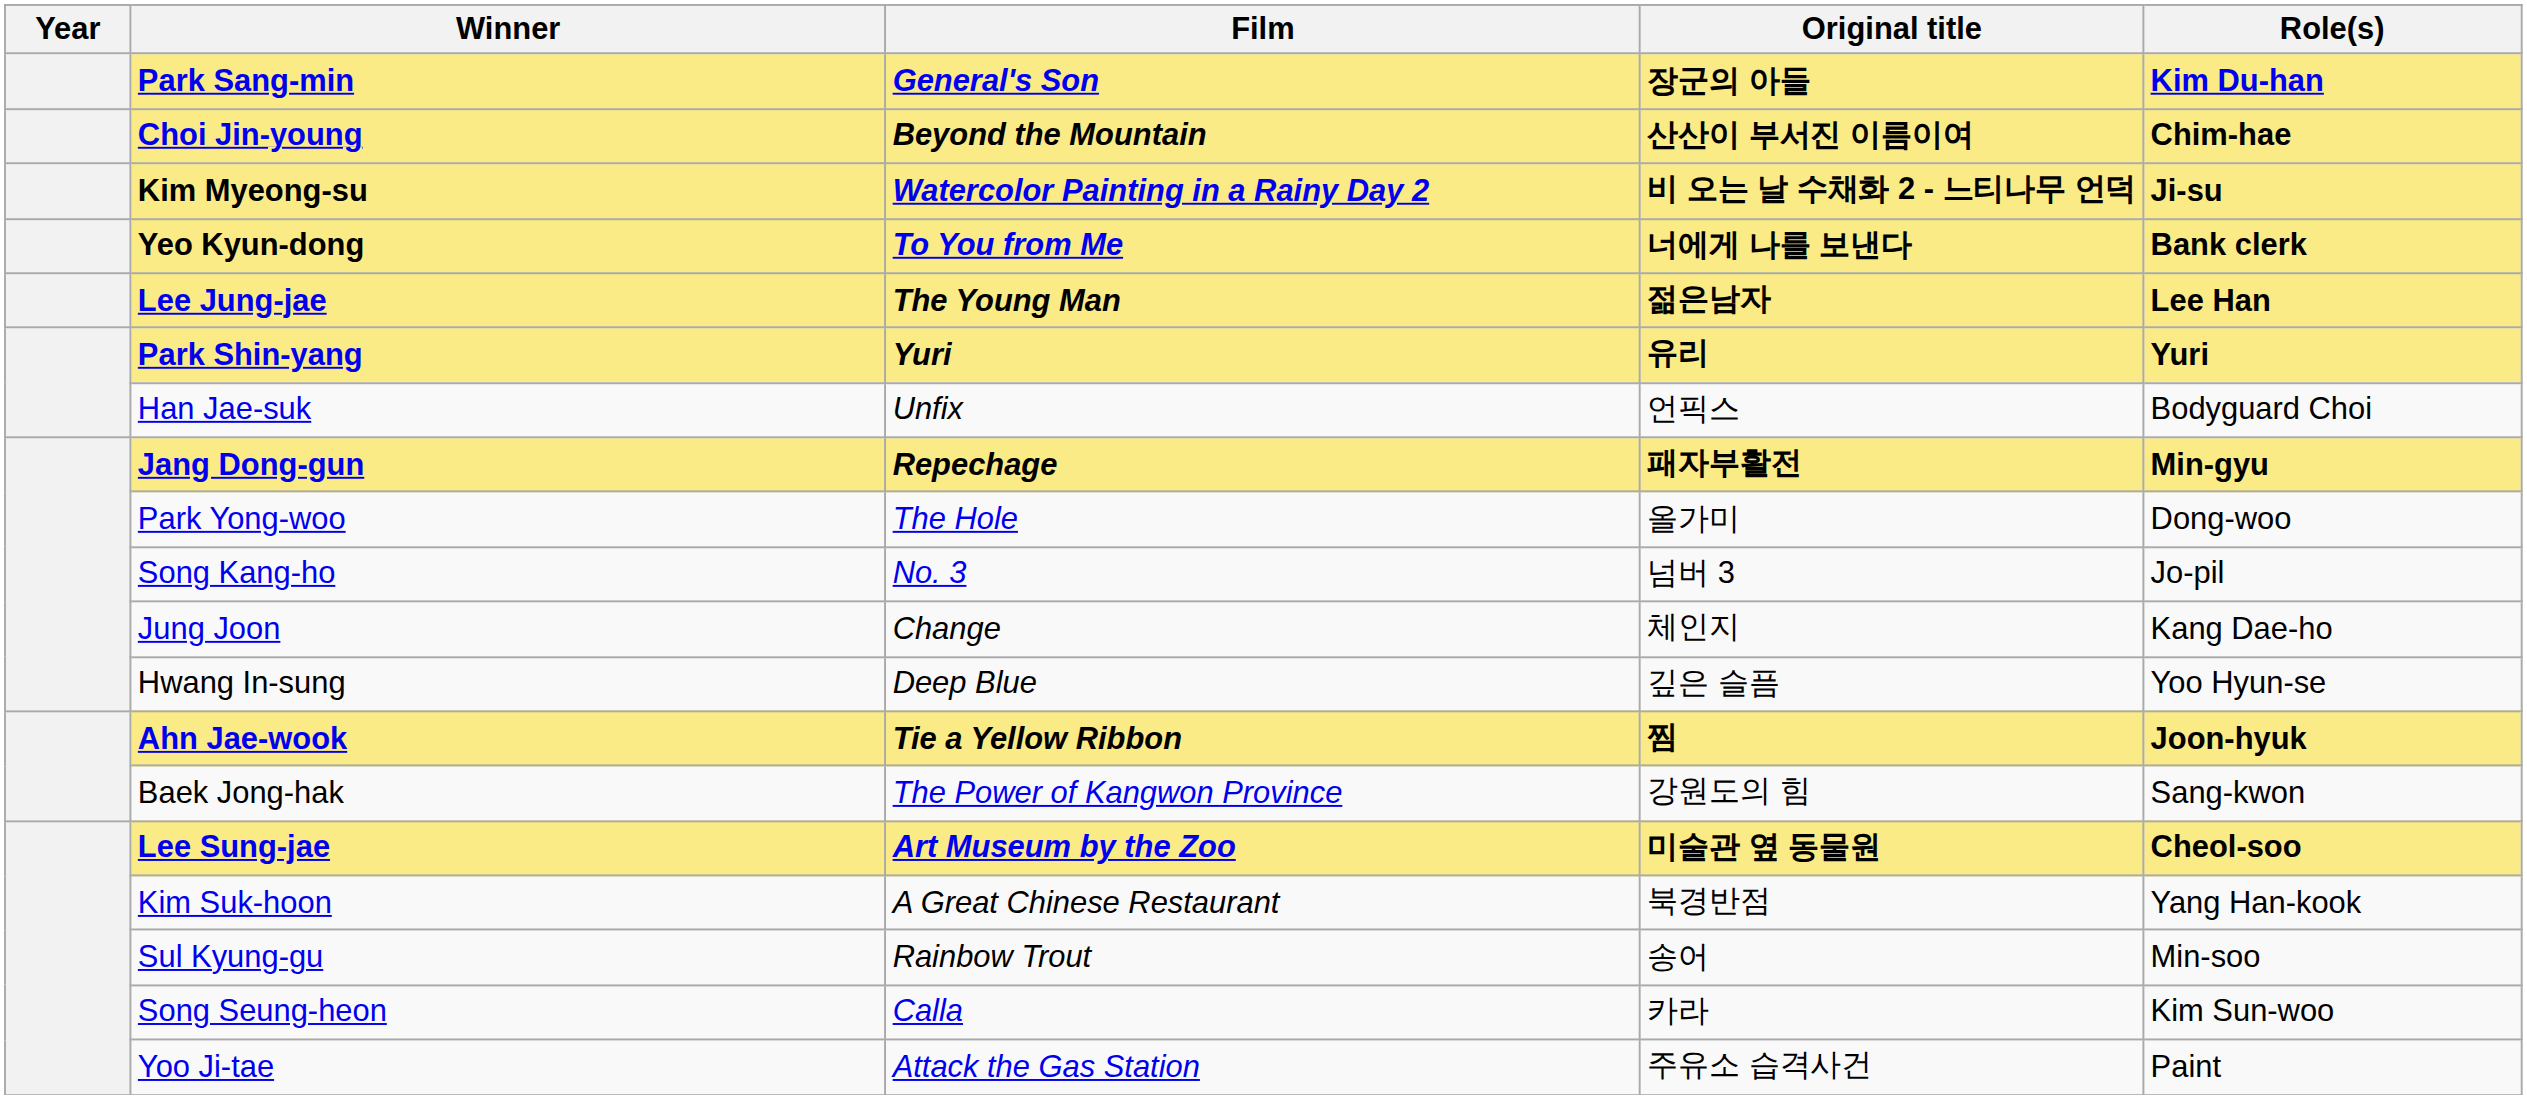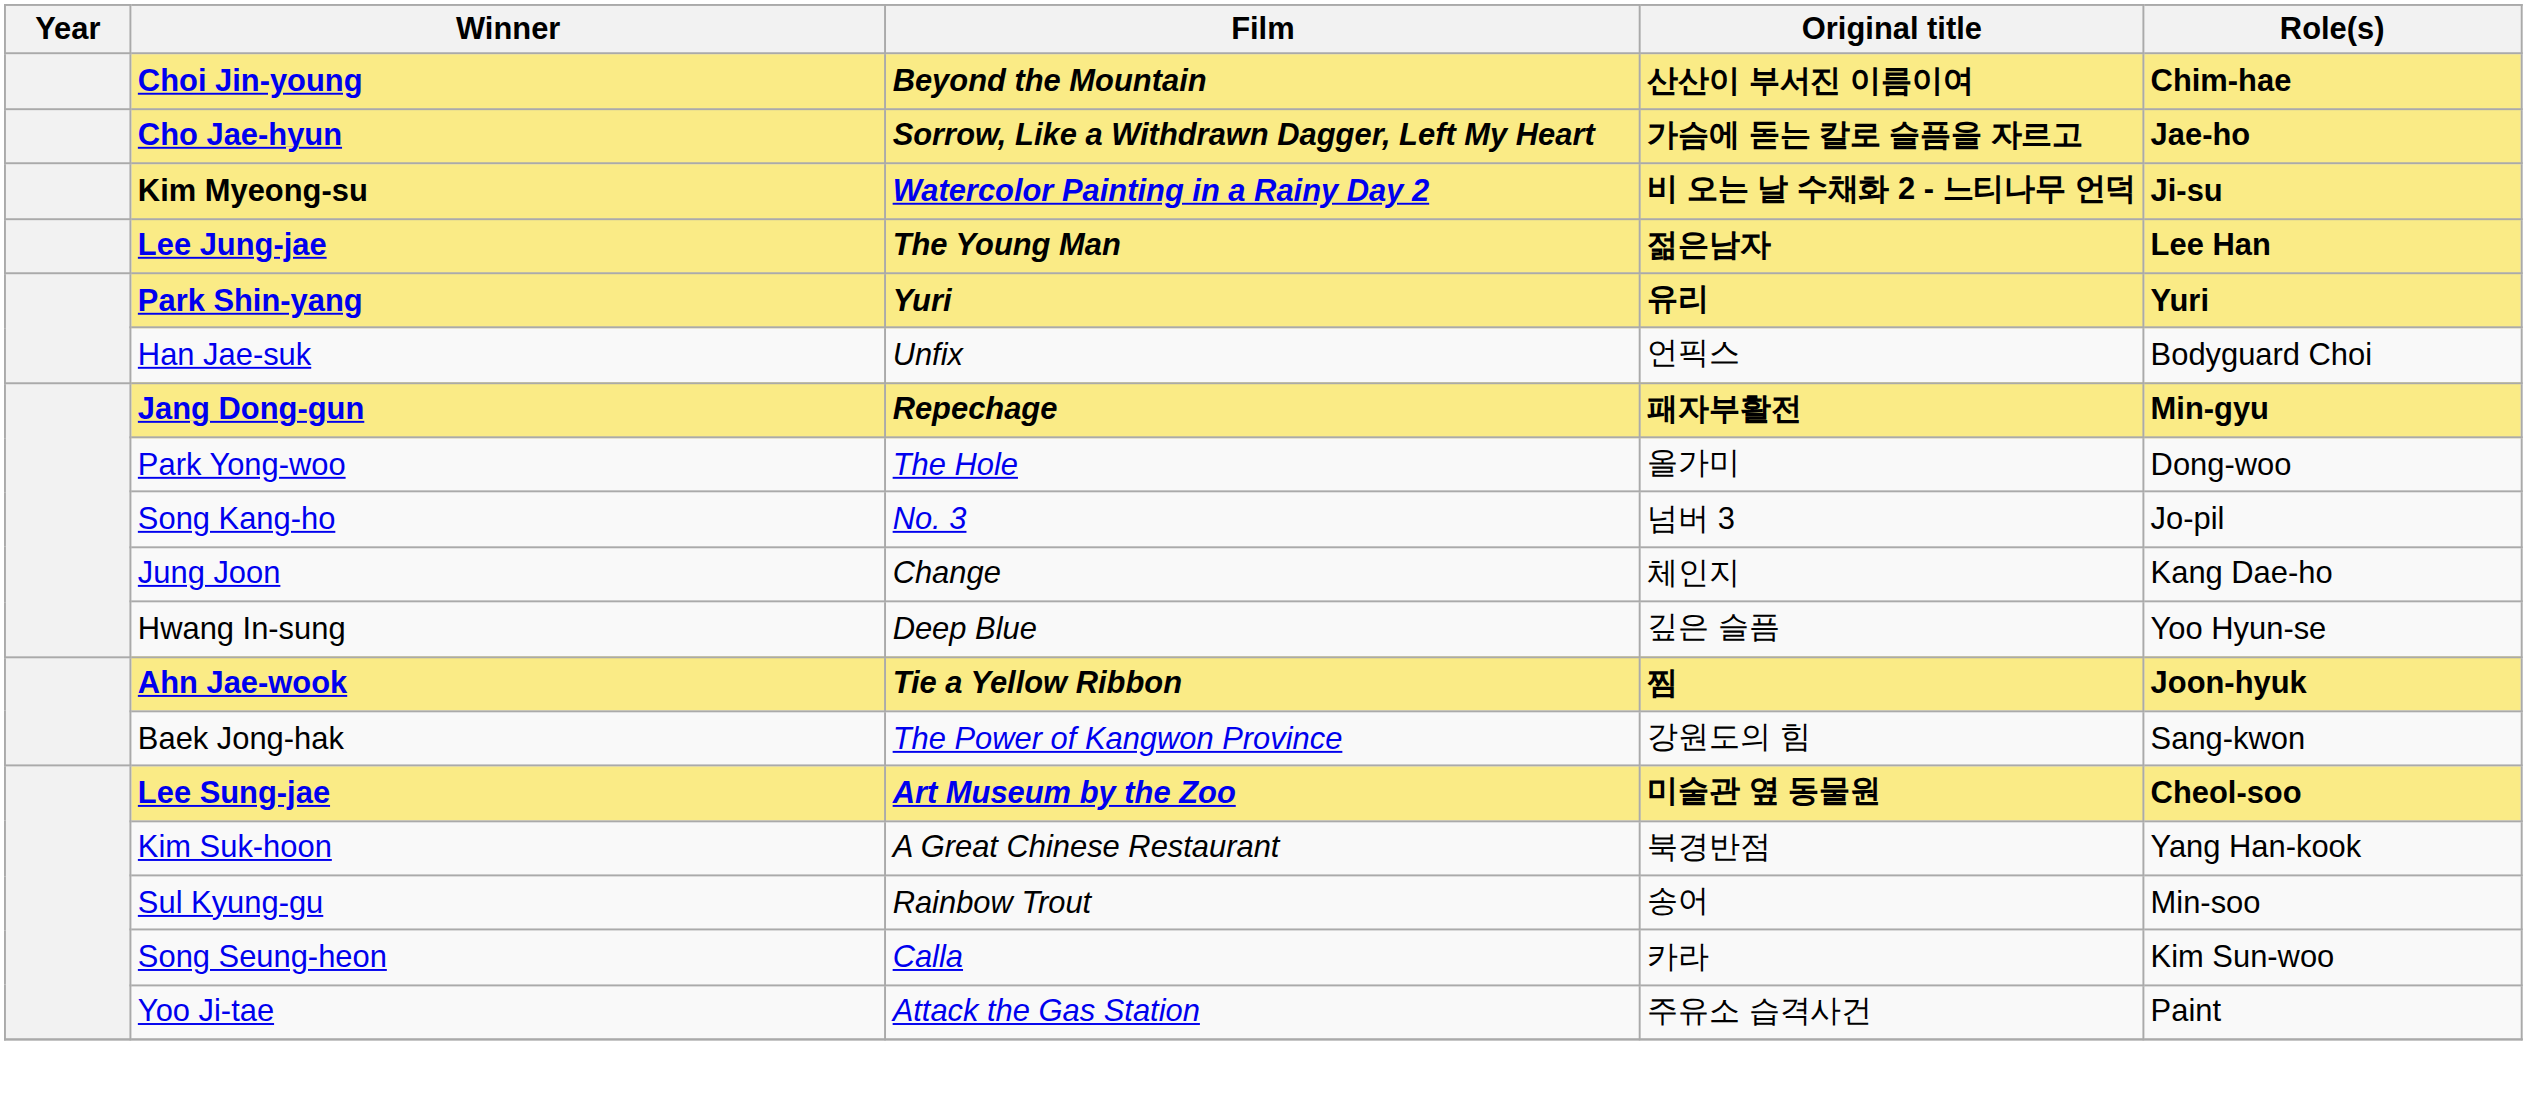 <table class="wikitable">
 <tr>
 <th style="width:5%;">Year</th>
 <th style="width:30%;">Winner</th>
 <th style="width:30%;">Film</th>
 <th style="width:20%;">Original title</th>
 <th style="width:20%;">Role(s)</th>
 </tr>
 <tr>
 <th></th>
-<td style="background:#FAEB86;"><strong><a href='#'>Park Sang-min</a></strong></td>
-<td style="background:#FAEB86;"><strong><em><a href='#'>General's Son</a></em></strong></td>
-<td style="background:#FAEB86;"><strong>장군의 아들</strong></td>
-<td style="background:#FAEB86;"><strong><a href='#'>Kim Du-han</a></strong></td>
-</tr>
-<tr>
-<th></th>
 <td style="background:#FAEB86;"><strong><a href='#'>Choi Jin-young</a></strong></td>
 <td style="background:#FAEB86;"><strong><em>Beyond the Mountain</em></strong></td>
 <td style="background:#FAEB86;"><strong>산산이 부서진 이름이여</strong></td>
 <td style="background:#FAEB86;"><strong>Chim-hae</strong></td>
 </tr>
 <tr>
 <th></th>
+<td style="background:#FAEB86;"><strong><a href='#'>Cho Jae-hyun</a></strong></td>
+<td style="background:#FAEB86;"><strong><em>Sorrow, Like a Withdrawn Dagger, Left My Heart</em></strong></td>
+<td style="background:#FAEB86;"><strong>가슴에 돋는 칼로 슬픔을 자르고</strong></td>
+<td style="background:#FAEB86;"><strong>Jae-ho</strong></td>
+</tr>
+<tr>
+<th></th>
 <td style="background:#FAEB86;"><strong>Kim Myeong-su</strong></td>
 <td style="background:#FAEB86;"><strong><em><a href='#'>Watercolor Painting in a Rainy Day 2</a></em></strong></td>
 <td style="background:#FAEB86;"><strong>비 오는 날 수채화 2 - 느티나무 언덕</strong></td>
 <td style="background:#FAEB86;"><strong>Ji-su</strong></td>
-</tr>
-<tr>
-<th></th>
-<td style="background:#FAEB86;"><strong>Yeo Kyun-dong</strong></td>
-<td style="background:#FAEB86;"><strong><em><a href='#'>To You from Me</a></em></strong></td>
-<td style="background:#FAEB86;"><strong>너에게 나를 보낸다</strong></td>
-<td style="background:#FAEB86;"><strong>Bank clerk</strong></td>
 </tr>
 <tr>
 <th></th>
 <td style="background:#FAEB86;"><strong><a href='#'>Lee Jung-jae</a></strong></td>
 <td style="background:#FAEB86;"><strong><em>The Young Man</em></strong></td>
 <td style="background:#FAEB86;"><strong>젊은남자</strong></td>
 <td style="background:#FAEB86;"><strong>Lee Han</strong></td>
 </tr>
 <tr>
 <th rowspan="2"></th>
 <td style="background:#FAEB86;"><strong><a href='#'>Park Shin-yang</a></strong></td>
 <td style="background:#FAEB86;"><strong><em>Yuri</em></strong></td>
 <td style="background:#FAEB86;"><strong>유리</strong></td>
 <td style="background:#FAEB86;"><strong>Yuri</strong></td>
 </tr>
 <tr>
 <td><a href='#'>Han Jae-suk</a></td>
 <td><em>Unfix</em></td>
 <td>언픽스</td>
 <td>Bodyguard Choi</td>
 </tr>
 <tr>
 <th rowspan="5"></th>
 <td style="background:#FAEB86;"><strong><a href='#'>Jang Dong-gun</a></strong></td>
 <td style="background:#FAEB86;"><strong><em>Repechage</em></strong></td>
 <td style="background:#FAEB86;"><strong>패자부활전</strong></td>
 <td style="background:#FAEB86;"><strong>Min-gyu</strong></td>
 </tr>
 <tr>
 <td><a href='#'>Park Yong-woo</a></td>
 <td><em><a href='#'>The Hole</a></em></td>
 <td>올가미</td>
 <td>Dong-woo</td>
 </tr>
 <tr>
 <td><a href='#'>Song Kang-ho</a></td>
 <td><em><a href='#'>No. 3</a></em></td>
 <td>넘버 3</td>
 <td>Jo-pil</td>
 </tr>
 <tr>
 <td><a href='#'>Jung Joon</a></td>
 <td><em>Change</em></td>
 <td>체인지</td>
 <td>Kang Dae-ho</td>
 </tr>
 <tr>
 <td>Hwang In-sung</td>
 <td><em>Deep Blue</em></td>
 <td>깊은 슬픔</td>
 <td>Yoo Hyun-se</td>
 </tr>
 <tr>
 <th rowspan="2"></th>
 <td style="background:#FAEB86;"><strong><a href='#'>Ahn Jae-wook</a></strong></td>
 <td style="background:#FAEB86;"><strong><em>Tie a Yellow Ribbon</em></strong></td>
 <td style="background:#FAEB86;"><strong>찜</strong></td>
 <td style="background:#FAEB86;"><strong>Joon-hyuk</strong></td>
 </tr>
 <tr>
 <td>Baek Jong-hak</td>
 <td><em><a href='#'>The Power of Kangwon Province</a></em></td>
 <td>강원도의 힘</td>
 <td>Sang-kwon</td>
 </tr>
 <tr>
 <th rowspan="5"></th>
 <td style="background:#FAEB86;"><strong><a href='#'>Lee Sung-jae</a></strong></td>
 <td style="background:#FAEB86;"><strong><em><a href='#'>Art Museum by the Zoo</a></em></strong></td>
 <td style="background:#FAEB86;"><strong>미술관 옆 동물원</strong></td>
 <td style="background:#FAEB86;"><strong>Cheol-soo</strong></td>
 </tr>
 <tr>
 <td><a href='#'>Kim Suk-hoon</a></td>
 <td><em>A Great Chinese Restaurant</em></td>
 <td>북경반점</td>
 <td>Yang Han-kook</td>
 </tr>
 <tr>
 <td><a href='#'>Sul Kyung-gu</a></td>
 <td><em>Rainbow Trout</em></td>
 <td>송어</td>
 <td>Min-soo</td>
 </tr>
 <tr>
 <td><a href='#'>Song Seung-heon</a></td>
 <td><em><a href='#'>Calla</a></em></td>
 <td>카라</td>
 <td>Kim Sun-woo</td>
 </tr>
 <tr>
 <td><a href='#'>Yoo Ji-tae</a></td>
 <td><em><a href='#'>Attack the Gas Station</a></em></td>
 <td>주유소 습격사건</td>
 <td>Paint</td>
 </tr>
 <tr>
 </tr>
 </table>
